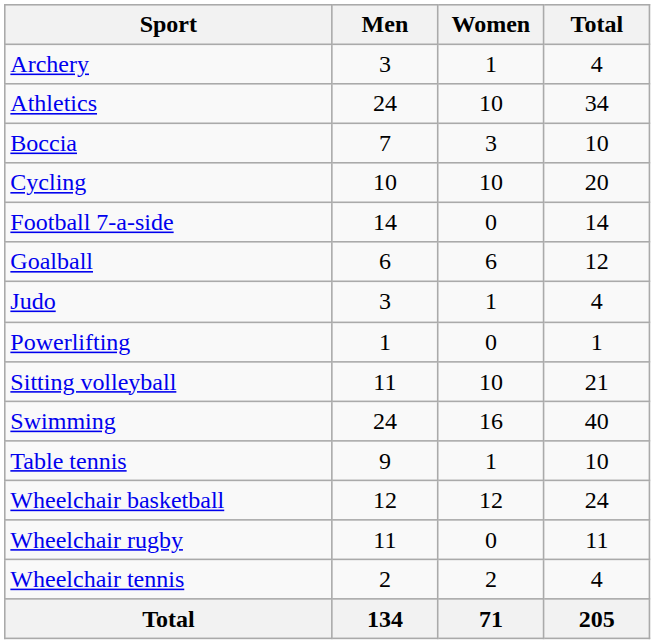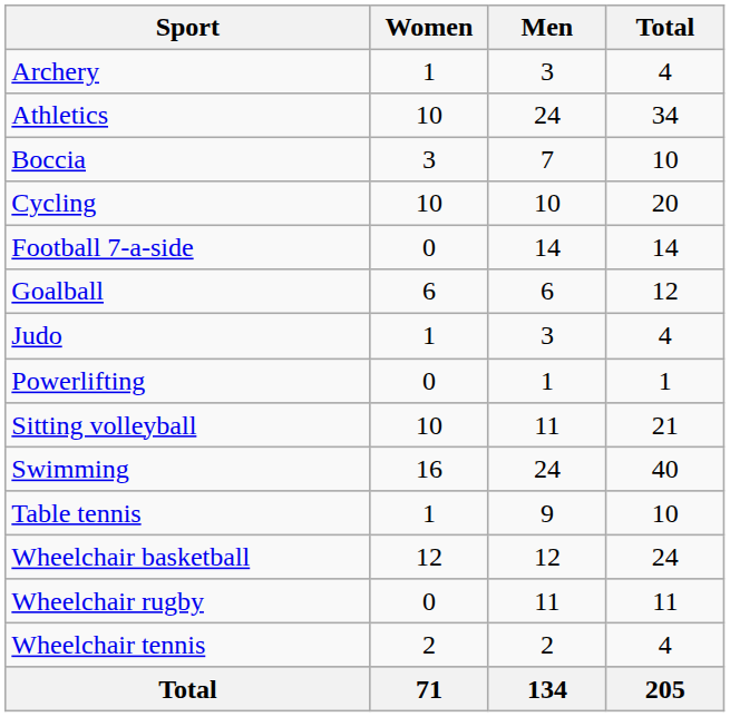 <table class="wikitable sortable" style="text-align:center; font-size: 95%">
 <tr>
 <th width=200>Sport</th>
+<th width=60>Women</th>
 <th width=60>Men</th>
-<th width=60>Women</th>
 <th width=60>Total</th>
 </tr>
 <tr>
 <td align=left><a href='#'>Archery</a></td>
+<td>1</td>
 <td>3</td>
-<td>1</td>
 <td>4</td>
 </tr>
 <tr>
 <td align=left><a href='#'>Athletics</a></td>
+<td>10</td>
 <td>24</td>
-<td>10</td>
 <td>34</td>
 </tr>
 <tr>
 <td align=left><a href='#'>Boccia</a></td>
+<td>3</td>
 <td>7</td>
-<td>3</td>
 <td>10</td>
 </tr>
 <tr>
 <td align=left><a href='#'>Cycling</a></td>
 <td>10</td>
 <td>10</td>
 <td>20</td>
 </tr>
 <tr>
 <td align=left><a href='#'>Football 7-a-side</a></td>
+<td>0</td>
 <td>14</td>
-<td>0</td>
 <td>14</td>
 </tr>
 <tr>
 <td align=left><a href='#'>Goalball</a></td>
 <td>6</td>
 <td>6</td>
 <td>12</td>
 </tr>
 <tr>
 <td align=left><a href='#'>Judo</a></td>
+<td>1</td>
 <td>3</td>
-<td>1</td>
 <td>4</td>
 </tr>
 <tr>
 <td align=left><a href='#'>Powerlifting</a></td>
+<td>0</td>
 <td>1</td>
-<td>0</td>
 <td>1</td>
 </tr>
 <tr>
 <td align=left><a href='#'>Sitting volleyball</a></td>
+<td>10</td>
 <td>11</td>
-<td>10</td>
 <td>21</td>
 </tr>
 <tr>
 <td align=left><a href='#'>Swimming</a></td>
+<td>16</td>
 <td>24</td>
-<td>16</td>
 <td>40</td>
 </tr>
 <tr>
 <td align=left><a href='#'>Table tennis</a></td>
+<td>1</td>
 <td>9</td>
-<td>1</td>
 <td>10</td>
 </tr>
 <tr>
 <td align=left><a href='#'>Wheelchair basketball</a></td>
 <td>12</td>
 <td>12</td>
 <td>24</td>
 </tr>
 <tr>
 <td align=left><a href='#'>Wheelchair rugby</a></td>
+<td>0</td>
 <td>11</td>
-<td>0</td>
 <td>11</td>
 </tr>
 <tr>
 <td align=left><a href='#'>Wheelchair tennis</a></td>
 <td>2</td>
 <td>2</td>
 <td>4</td>
 </tr>
 <tr>
 <th>Total</th>
+<th>71</th>
 <th>134</th>
-<th>71</th>
 <th>205</th>
 </tr>
 </table>
